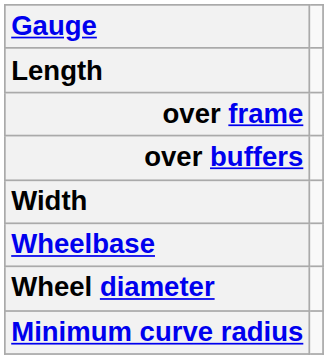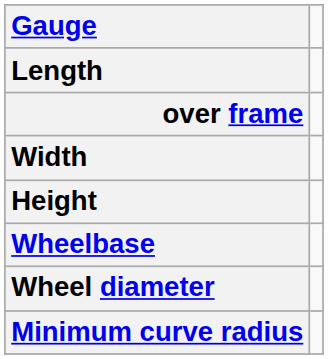 <table class=wikitable>
 <tr>
 <th style="text-align: left;"><a href='#'>Gauge</a></th>
 <td></td>
 </tr>
 <tr>
 <th style="text-align: left;">Length</th>
 <td></td>
 </tr>
 <tr>
 <th style="text-align: right;">over <a href='#'>frame</a></th>
 <td></td>
 </tr>
 <tr>
-<th style="text-align: right;">over <a href='#'>buffers</a></th>
+<th style="text-align: left;">Width</th>
 <td></td>
 </tr>
 <tr>
-<th style="text-align: left;">Width</th>
+<th style="text-align: left;">Height</th>
 <td></td>
 </tr>
 <tr>
 <th style="text-align: left;"><a href='#'>Wheelbase</a></th>
 <td></td>
 </tr>
 <tr>
 <th style="text-align: left;">Wheel <a href='#'>diameter</a></th>
 <td></td>
 </tr>
 <tr>
 <th style="text-align: left;"><a href='#'>Minimum curve radius</a></th>
 <td></td>
 </tr>
 </table>
